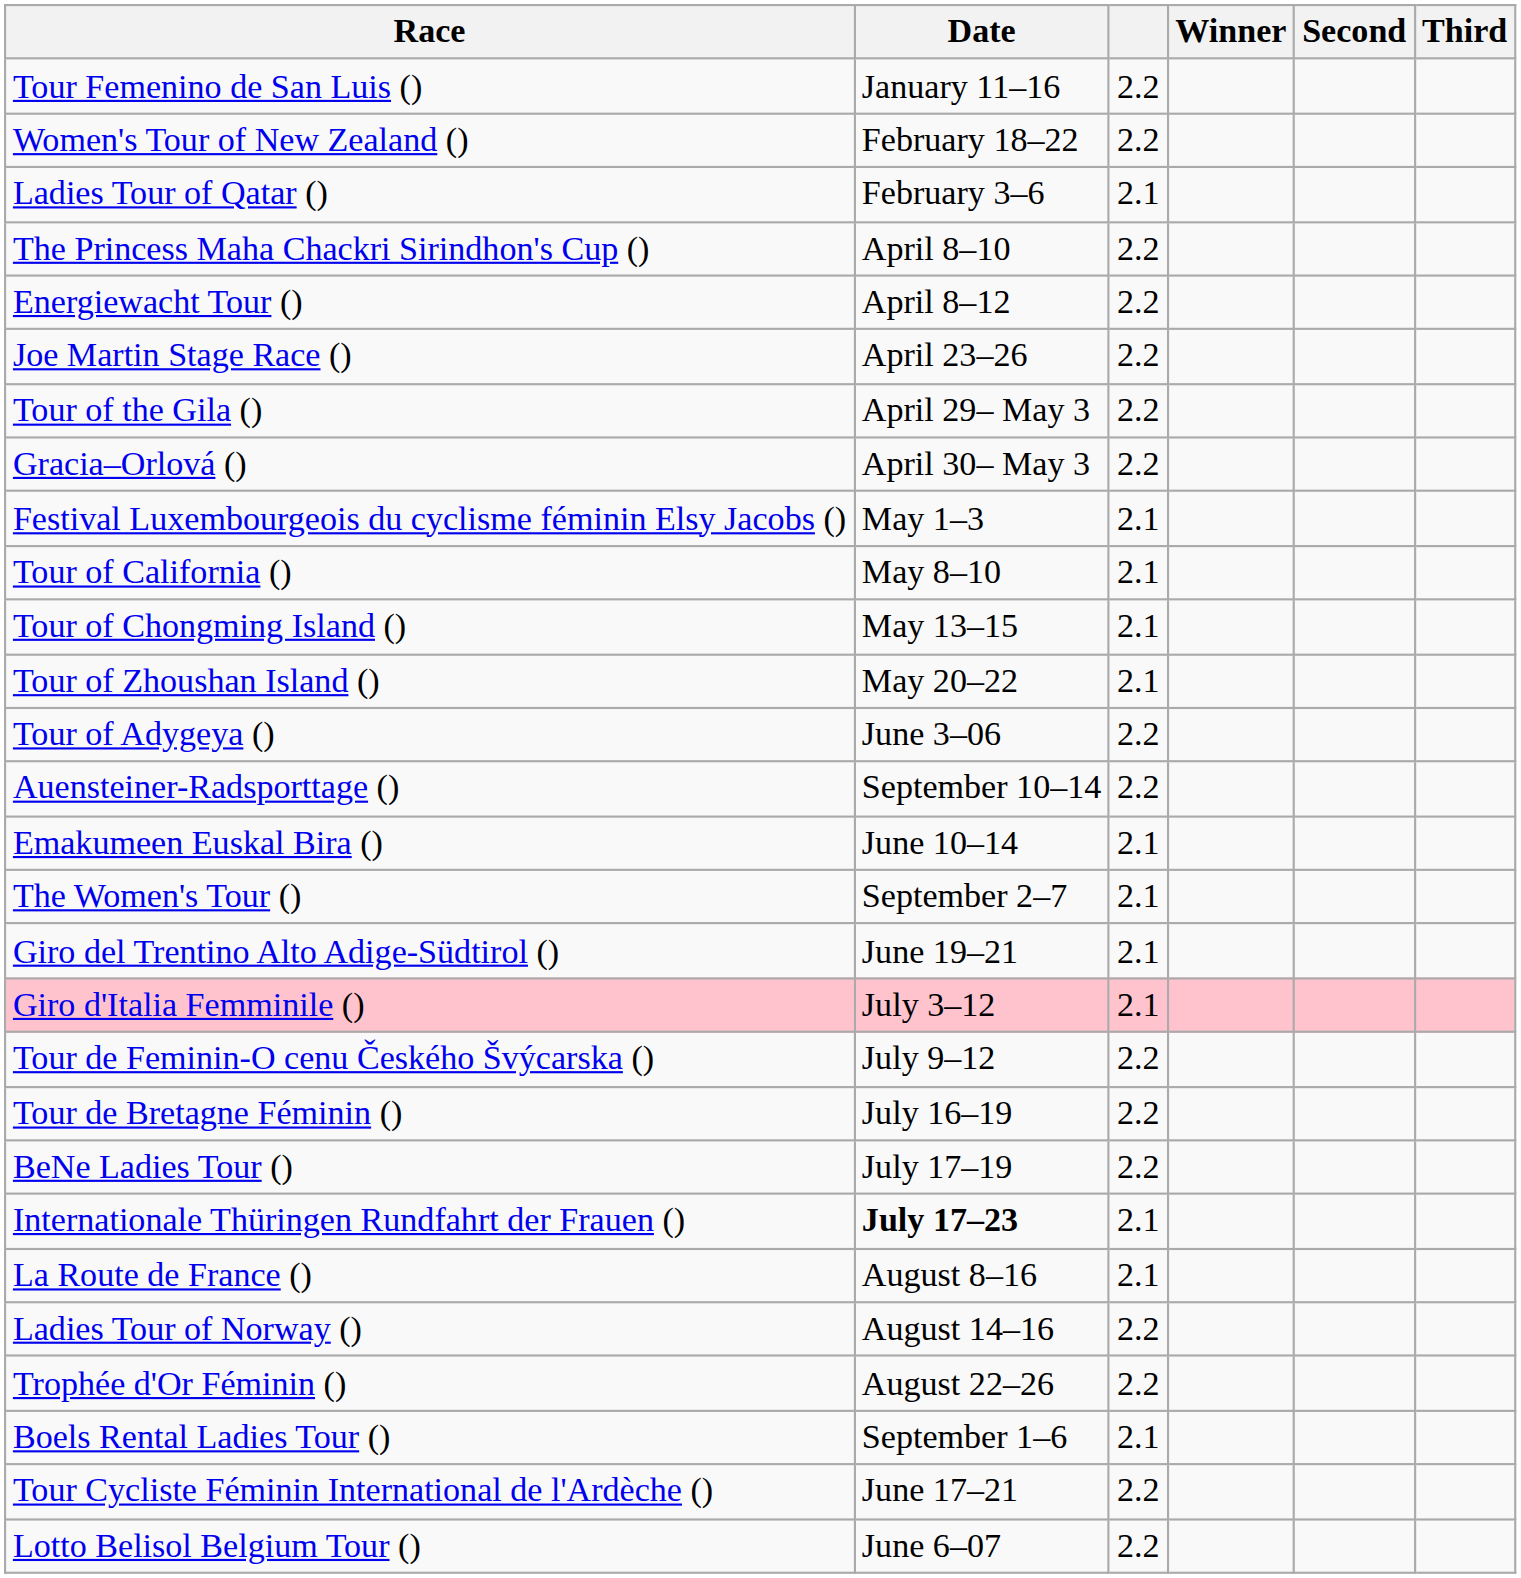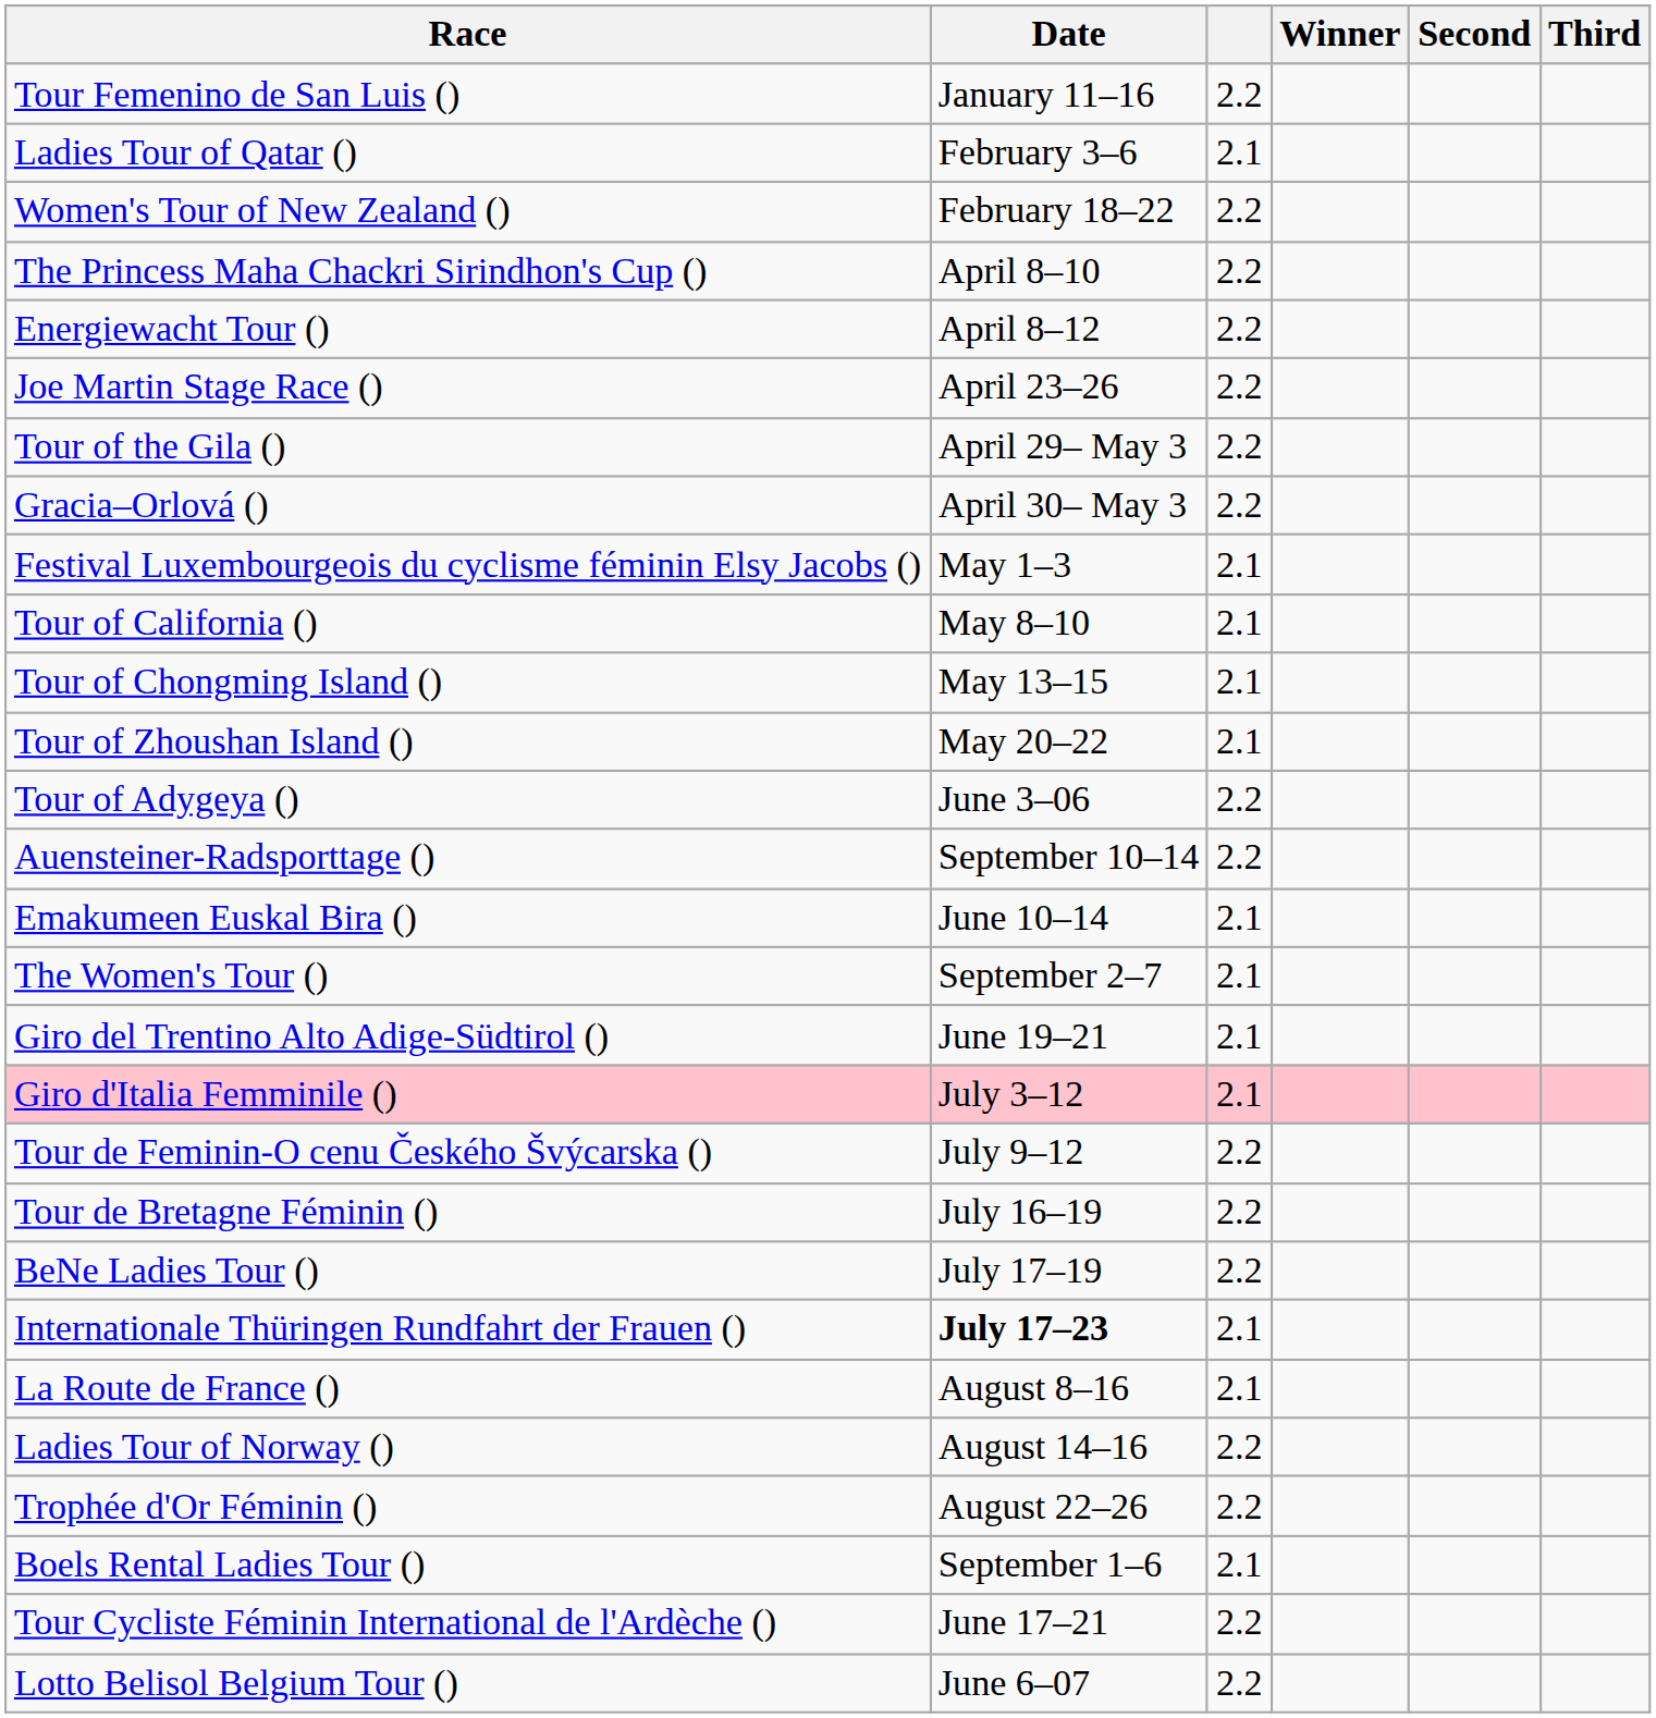 <table class="wikitable sortable">
 <tr>
 <th>Race</th>
 <th>Date</th>
 <th></th>
 <th>Winner</th>
 <th>Second</th>
 <th>Third</th>
 </tr>
 <tr>
 <td>  <a href='#'>Tour Femenino de San Luis</a> ()</td>
 <td>January 11–16</td>
 <td>2.2</td>
 <td></td>
 <td></td>
 <td></td>
 </tr>
 <tr>
-<td>  <a href='#'>Women's Tour of New Zealand</a> ()</td>
-<td>February 18–22</td>
-<td>2.2</td>
+<td>  <a href='#'>Ladies Tour of Qatar</a> ()</td>
+<td>February 3–6</td>
+<td>2.1</td>
 <td></td>
 <td></td>
 <td></td>
 </tr>
 <tr>
-<td>  <a href='#'>Ladies Tour of Qatar</a> ()</td>
-<td>February 3–6</td>
-<td>2.1</td>
+<td>  <a href='#'>Women's Tour of New Zealand</a> ()</td>
+<td>February 18–22</td>
+<td>2.2</td>
 <td></td>
 <td></td>
 <td></td>
 </tr>
 <tr>
 <td>  <a href='#'>The Princess Maha Chackri Sirindhon's Cup</a> ()</td>
 <td>April 8–10</td>
 <td>2.2</td>
 <td></td>
 <td></td>
 <td></td>
 </tr>
 <tr>
 <td>  <a href='#'>Energiewacht Tour</a> ()</td>
 <td>April 8–12</td>
 <td>2.2</td>
 <td></td>
 <td></td>
 <td></td>
 </tr>
 <tr>
 <td>  <a href='#'>Joe Martin Stage Race</a> ()</td>
 <td>April 23–26</td>
 <td>2.2</td>
 <td></td>
 <td></td>
 <td></td>
 </tr>
 <tr>
 <td>  <a href='#'>Tour of the Gila</a> ()</td>
 <td>April 29– May 3</td>
 <td>2.2</td>
 <td></td>
 <td></td>
 <td></td>
 </tr>
 <tr>
 <td>  <a href='#'>Gracia–Orlová</a> ()</td>
 <td>April 30– May 3</td>
 <td>2.2</td>
 <td></td>
 <td></td>
 <td></td>
 </tr>
 <tr>
 <td>  <a href='#'>Festival Luxembourgeois du cyclisme féminin Elsy Jacobs</a> ()</td>
 <td>May 1–3</td>
 <td>2.1</td>
 <td></td>
 <td></td>
 <td></td>
 </tr>
 <tr>
 <td>  <a href='#'>Tour of California</a> ()</td>
 <td>May 8–10</td>
 <td>2.1</td>
 <td></td>
 <td></td>
 <td></td>
 </tr>
 <tr>
 <td>  <a href='#'>Tour of Chongming Island</a> ()</td>
 <td>May 13–15</td>
 <td>2.1</td>
 <td></td>
 <td></td>
 <td></td>
 </tr>
 <tr>
 <td>  <a href='#'>Tour of Zhoushan Island</a> ()</td>
 <td>May 20–22</td>
 <td>2.1</td>
 <td></td>
 <td></td>
 <td></td>
 </tr>
 <tr>
 <td>  <a href='#'>Tour of Adygeya</a> ()</td>
 <td>June 3–06</td>
 <td>2.2</td>
 <td></td>
 <td></td>
 <td></td>
 </tr>
 <tr>
 <td>  <a href='#'>Auensteiner-Radsporttage</a> ()</td>
 <td>September 10–14</td>
 <td>2.2</td>
 <td></td>
 <td></td>
 <td></td>
 </tr>
 <tr>
 <td>  <a href='#'>Emakumeen Euskal Bira</a> ()</td>
 <td>June 10–14</td>
 <td>2.1</td>
 <td></td>
 <td></td>
 <td></td>
 </tr>
 <tr>
 <td>  <a href='#'>The Women's Tour</a> ()</td>
 <td>September 2–7</td>
 <td>2.1</td>
 <td></td>
 <td></td>
 <td></td>
 </tr>
 <tr>
 <td>  <a href='#'>Giro del Trentino Alto Adige-Südtirol</a> ()</td>
 <td>June 19–21</td>
 <td>2.1</td>
 <td></td>
 <td></td>
 <td></td>
 </tr>
 <tr bgcolor=#FFC3CE>
 <td>  <a href='#'>Giro d'Italia Femminile</a> ()</td>
 <td>July 3–12</td>
 <td>2.1</td>
 <td></td>
 <td></td>
 <td></td>
 </tr>
 <tr>
 <td>  <a href='#'>Tour de Feminin-O cenu Českého Švýcarska</a> ()</td>
 <td>July 9–12</td>
 <td>2.2</td>
 <td></td>
 <td></td>
 <td></td>
 </tr>
 <tr>
 <td>  <a href='#'>Tour de Bretagne Féminin</a> ()</td>
 <td>July 16–19</td>
 <td>2.2</td>
 <td></td>
 <td></td>
 <td></td>
 </tr>
 <tr>
 <td>  <a href='#'>BeNe Ladies Tour</a> ()</td>
 <td>July 17–19</td>
 <td>2.2</td>
 <td></td>
 <td></td>
 <td></td>
 </tr>
 <tr>
 <td>  <a href='#'>Internationale Thüringen Rundfahrt der Frauen</a> ()</td>
 <td><strong>July 17–23</strong></td>
 <td>2.1</td>
 <td></td>
 <td></td>
 <td></td>
 </tr>
 <tr>
 <td>  <a href='#'>La Route de France</a> ()</td>
 <td>August 8–16</td>
 <td>2.1</td>
 <td></td>
 <td></td>
 <td></td>
 </tr>
 <tr>
 <td>  <a href='#'>Ladies Tour of Norway</a> ()</td>
 <td>August 14–16</td>
 <td>2.2</td>
 <td></td>
 <td></td>
 <td></td>
 </tr>
 <tr>
 <td>  <a href='#'>Trophée d'Or Féminin</a> ()</td>
 <td>August 22–26</td>
 <td>2.2</td>
 <td></td>
 <td></td>
 <td></td>
 </tr>
 <tr>
 <td>  <a href='#'>Boels Rental Ladies Tour</a> ()</td>
 <td>September 1–6</td>
 <td>2.1</td>
 <td></td>
 <td></td>
 <td></td>
 </tr>
 <tr>
 <td>  <a href='#'>Tour Cycliste Féminin International de l'Ardèche</a> ()</td>
 <td>June 17–21</td>
 <td>2.2</td>
 <td></td>
 <td></td>
 <td></td>
 </tr>
 <tr>
 <td>  <a href='#'>Lotto Belisol Belgium Tour</a> ()</td>
 <td>June 6–07</td>
 <td>2.2</td>
 <td></td>
 <td></td>
 <td></td>
 </tr>
 </table>
